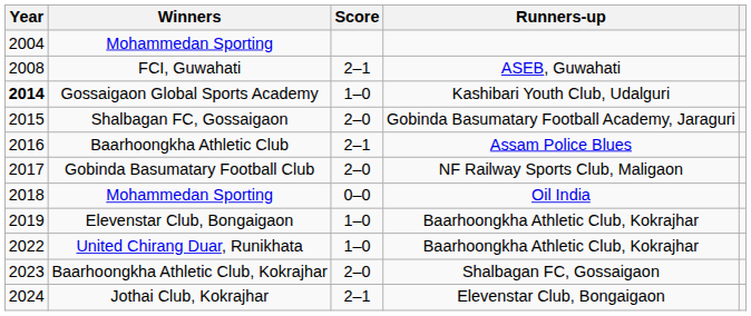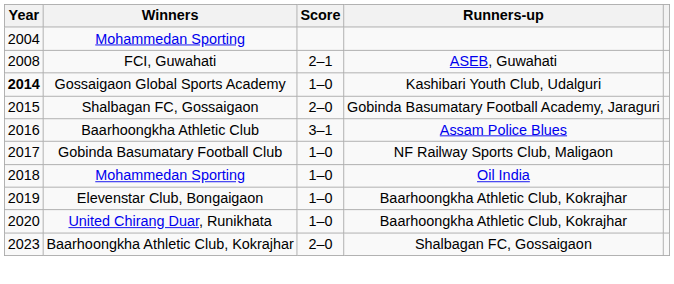 <table class="wikitable" style="text-align:center;">
 <tr>
 <th scope="col">Year</th>
 <th scope="col">Winners</th>
 <th scope="col">Score</th>
 <th scope="col">Runners-up</th>
 <th scope="col"></th>
 </tr>
 <tr>
 <td>2004</td>
 <td><a href='#'>Mohammedan Sporting</a></td>
 <td></td>
 <td></td>
 <td></td>
 </tr>
 <tr>
 <td>2008</td>
 <td>FCI, Guwahati</td>
 <td>2–1</td>
 <td><a href='#'>ASEB</a>, Guwahati</td>
 <td></td>
 </tr>
 <tr>
 <td><strong>2014</strong></td>
 <td>Gossaigaon Global Sports Academy</td>
 <td>1–0</td>
 <td>Kashibari Youth Club, Udalguri</td>
 <td></td>
 </tr>
 <tr>
 <td>2015</td>
 <td>Shalbagan FC, Gossaigaon</td>
 <td>2–0</td>
 <td>Gobinda Basumatary Football Academy, Jaraguri</td>
 <td></td>
 </tr>
 <tr>
 <td>2016</td>
 <td>Baarhoongkha Athletic Club</td>
-<td>2–1</td>
+<td>3–1</td>
 <td><a href='#'>Assam Police Blues</a></td>
 <td></td>
 </tr>
 <tr>
 <td>2017</td>
 <td>Gobinda Basumatary Football Club</td>
-<td>2–0</td>
+<td>1–0</td>
 <td>NF Railway Sports Club, Maligaon</td>
 <td></td>
 </tr>
 <tr>
 <td>2018</td>
 <td><a href='#'>Mohammedan Sporting</a></td>
-<td>0–0 </td>
+<td>1–0</td>
 <td><a href='#'>Oil India</a></td>
 <td></td>
 </tr>
 <tr>
 <td>2019</td>
 <td>Elevenstar Club, Bongaigaon</td>
 <td>1–0</td>
 <td>Baarhoongkha Athletic Club, Kokrajhar</td>
 <td></td>
 </tr>
 <tr>
-<td>2022</td>
+<td>2020</td>
 <td><a href='#'>United Chirang Duar</a>, Runikhata</td>
 <td>1–0</td>
 <td>Baarhoongkha Athletic Club, Kokrajhar</td>
 <td></td>
 </tr>
 <tr>
 <td>2023</td>
 <td>Baarhoongkha Athletic Club, Kokrajhar</td>
 <td>2–0</td>
 <td>Shalbagan FC, Gossaigaon</td>
 <td></td>
 </tr>
-<tr>
-<td>2024</td>
-<td>Jothai Club, Kokrajhar</td>
-<td>2–1</td>
-<td>Elevenstar Club, Bongaigaon</td>
-<td></td>
-</tr>
 </table>
